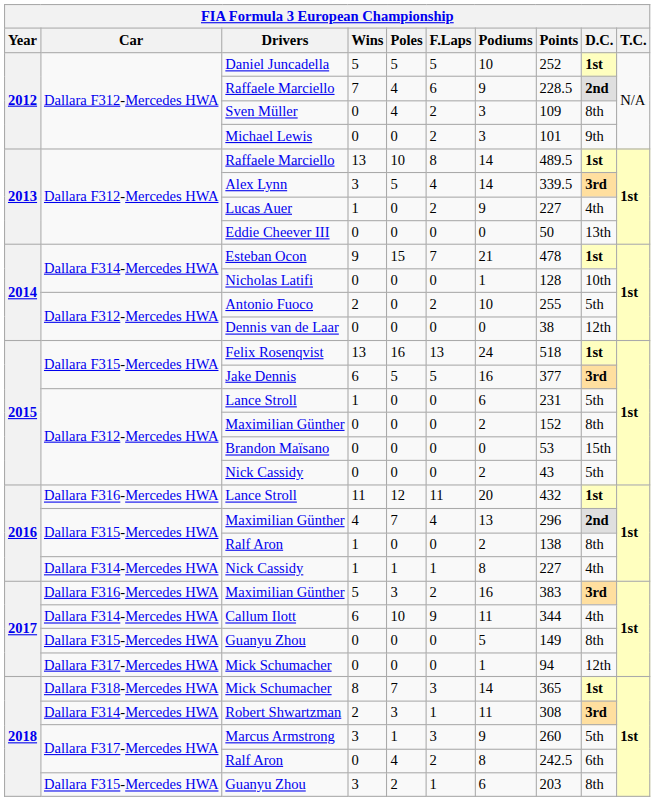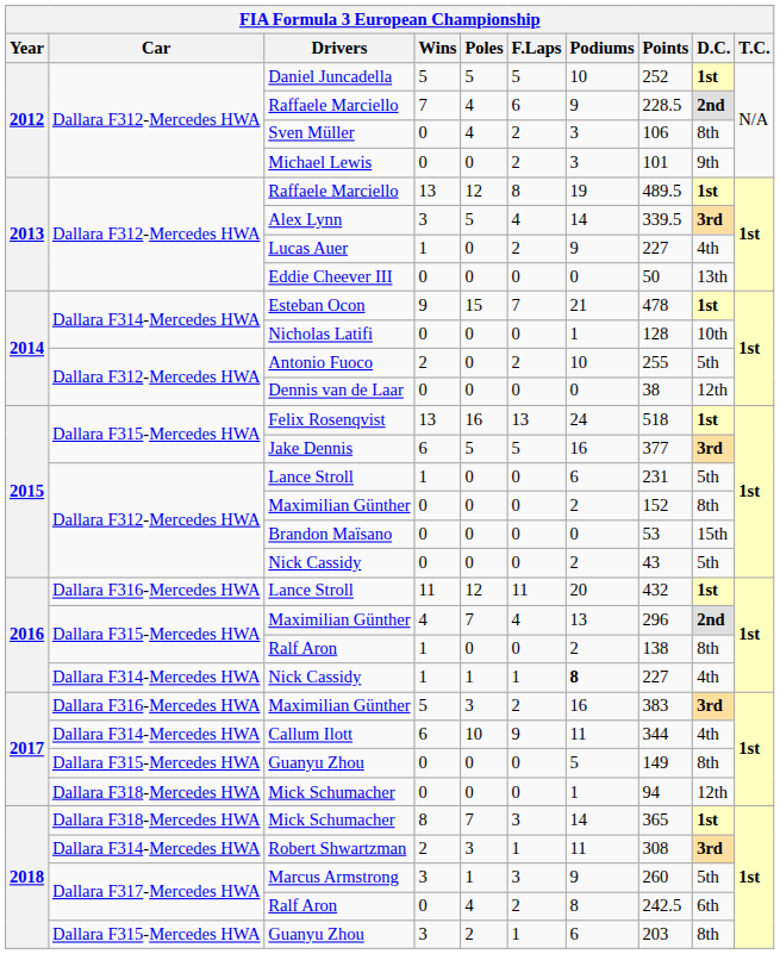 <table class="wikitable" style="font-size:85%">
 <tr>
 <th colspan="10" align="center"><a href='#'>FIA Formula 3 European Championship</a></th>
 </tr>
 <tr>
 <th>Year</th>
 <th>Car</th>
 <th>Drivers</th>
 <th>Wins</th>
 <th>Poles</th>
 <th>F.Laps</th>
 <th>Podiums</th>
 <th>Points</th>
 <th>D.C.</th>
 <th>T.C.</th>
 </tr>
 <tr>
 <th rowspan="4"><a href='#'>2012</a></th>
 <td rowspan="4"><a href='#'>Dallara F312</a>-<a href='#'>Mercedes HWA</a></td>
 <td> <a href='#'>Daniel Juncadella</a></td>
 <td>5</td>
 <td>5</td>
 <td>5</td>
 <td>10</td>
 <td>252</td>
 <td style="background:#FFFFBF;"><strong>1st</strong></td>
 <td rowspan="4">N/A</td>
 </tr>
 <tr>
 <td> <a href='#'>Raffaele Marciello</a></td>
 <td>7</td>
 <td>4</td>
 <td>6</td>
 <td>9</td>
 <td>228.5</td>
 <td style="background:#DFDFDF;"><strong>2nd</strong></td>
 </tr>
 <tr>
 <td> <a href='#'>Sven Müller</a></td>
 <td>0</td>
 <td>4</td>
 <td>2</td>
 <td>3</td>
-<td>109</td>
+<td>106</td>
 <td>8th</td>
 </tr>
 <tr>
 <td> <a href='#'>Michael Lewis</a></td>
 <td>0</td>
 <td>0</td>
 <td>2</td>
 <td>3</td>
 <td>101</td>
 <td>9th</td>
 </tr>
 <tr>
 <th rowspan="4"><a href='#'>2013</a></th>
 <td rowspan="4"><a href='#'>Dallara F312</a>-<a href='#'>Mercedes HWA</a></td>
 <td> <a href='#'>Raffaele Marciello</a></td>
 <td>13</td>
-<td>10</td>
+<td>12</td>
 <td>8</td>
-<td>14</td>
+<td>19</td>
 <td>489.5</td>
 <td style="background:#FFFFBF;"><strong>1st</strong></td>
 <td rowspan="4" style="background:#FFFFBF;"><strong>1st</strong></td>
 </tr>
 <tr>
 <td> <a href='#'>Alex Lynn</a></td>
 <td>3</td>
 <td>5</td>
 <td>4</td>
 <td>14</td>
 <td>339.5</td>
 <td style="background:#FFDF9F;"><strong>3rd</strong></td>
 </tr>
 <tr>
 <td> <a href='#'>Lucas Auer</a></td>
 <td>1</td>
 <td>0</td>
 <td>2</td>
 <td>9</td>
 <td>227</td>
 <td>4th</td>
 </tr>
 <tr>
 <td> <a href='#'>Eddie Cheever III</a></td>
 <td>0</td>
 <td>0</td>
 <td>0</td>
 <td>0</td>
 <td>50</td>
 <td>13th</td>
 </tr>
 <tr>
 <th rowspan="4"><a href='#'>2014</a></th>
 <td rowspan="2"><a href='#'>Dallara F314</a>-<a href='#'>Mercedes HWA</a></td>
 <td> <a href='#'>Esteban Ocon</a></td>
 <td>9</td>
 <td>15</td>
 <td>7</td>
 <td>21</td>
 <td>478</td>
 <td style="background:#FFFFBF;"><strong>1st</strong></td>
 <td rowspan="4" style="background:#FFFFBF;"><strong>1st</strong></td>
 </tr>
 <tr>
 <td> <a href='#'>Nicholas Latifi</a></td>
 <td>0</td>
 <td>0</td>
 <td>0</td>
 <td>1</td>
 <td>128</td>
 <td>10th</td>
 </tr>
 <tr>
 <td rowspan="2"><a href='#'>Dallara F312</a>-<a href='#'>Mercedes HWA</a></td>
 <td> <a href='#'>Antonio Fuoco</a></td>
 <td>2</td>
 <td>0</td>
 <td>2</td>
 <td>10</td>
 <td>255</td>
 <td>5th</td>
 </tr>
 <tr>
 <td> <a href='#'>Dennis van de Laar</a></td>
 <td>0</td>
 <td>0</td>
 <td>0</td>
 <td>0</td>
 <td>38</td>
 <td>12th</td>
 </tr>
 <tr>
 <th rowspan="6"><a href='#'>2015</a></th>
 <td rowspan="2"><a href='#'>Dallara F315</a>-<a href='#'>Mercedes HWA</a></td>
 <td> <a href='#'>Felix Rosenqvist</a></td>
 <td>13</td>
 <td>16</td>
 <td>13</td>
 <td>24</td>
 <td>518</td>
 <td style="background:#FFFFBF;"><strong>1st</strong></td>
 <td rowspan="6" style="background:#FFFFBF;"><strong>1st</strong></td>
 </tr>
 <tr>
 <td> <a href='#'>Jake Dennis</a></td>
 <td>6</td>
 <td>5</td>
 <td>5</td>
 <td>16</td>
 <td>377</td>
 <td style="background:#FFDF9F;"><strong>3rd</strong></td>
 </tr>
 <tr>
 <td rowspan="4"><a href='#'>Dallara F312</a>-<a href='#'>Mercedes HWA</a></td>
 <td> <a href='#'>Lance Stroll</a></td>
 <td>1</td>
 <td>0</td>
 <td>0</td>
 <td>6</td>
 <td>231</td>
 <td>5th</td>
 </tr>
 <tr>
 <td> <a href='#'>Maximilian Günther</a></td>
 <td>0</td>
 <td>0</td>
 <td>0</td>
 <td>2</td>
 <td>152</td>
 <td>8th</td>
 </tr>
 <tr>
 <td> <a href='#'>Brandon Maïsano</a></td>
 <td>0</td>
 <td>0</td>
 <td>0</td>
 <td>0</td>
 <td>53</td>
 <td>15th</td>
 </tr>
 <tr>
 <td> <a href='#'>Nick Cassidy</a></td>
 <td>0</td>
 <td>0</td>
 <td>0</td>
 <td>2</td>
 <td>43</td>
 <td>5th</td>
 </tr>
 <tr>
 <th rowspan="4"><a href='#'>2016</a></th>
 <td><a href='#'>Dallara F316</a>-<a href='#'>Mercedes HWA</a></td>
 <td> <a href='#'>Lance Stroll</a></td>
 <td>11</td>
 <td>12</td>
 <td>11</td>
 <td>20</td>
 <td>432</td>
 <td style="background:#FFFFBF;"><strong>1st</strong></td>
 <td rowspan=4 style="background:#FFFFBF;"><strong>1st</strong></td>
 </tr>
 <tr>
 <td rowspan=2><a href='#'>Dallara F315</a>-<a href='#'>Mercedes HWA</a></td>
 <td> <a href='#'>Maximilian Günther</a></td>
 <td>4</td>
 <td>7</td>
 <td>4</td>
 <td>13</td>
 <td>296</td>
 <td style="background:#DFDFDF;"><strong>2nd</strong></td>
 </tr>
 <tr>
 <td> <a href='#'>Ralf Aron</a></td>
 <td>1</td>
 <td>0</td>
 <td>0</td>
 <td>2</td>
 <td>138</td>
 <td>8th</td>
 </tr>
 <tr>
 <td><a href='#'>Dallara F314</a>-<a href='#'>Mercedes HWA</a></td>
 <td> <a href='#'>Nick Cassidy</a></td>
 <td>1</td>
 <td>1</td>
 <td>1</td>
-<td>8</td>
+<td><strong>8</strong></td>
 <td>227</td>
 <td>4th</td>
 </tr>
 <tr>
 <th rowspan="4"><a href='#'>2017</a></th>
 <td><a href='#'>Dallara F316</a>-<a href='#'>Mercedes HWA</a></td>
 <td> <a href='#'>Maximilian Günther</a></td>
 <td>5</td>
 <td>3</td>
 <td>2</td>
 <td>16</td>
 <td>383</td>
 <td style="background:#FFDF9F;"><strong>3rd</strong></td>
 <td rowspan="4" style="background:#FFFFBF;"><strong>1st</strong></td>
 </tr>
 <tr>
 <td><a href='#'>Dallara F314</a>-<a href='#'>Mercedes HWA</a></td>
 <td> <a href='#'>Callum Ilott</a></td>
 <td>6</td>
 <td>10</td>
 <td>9</td>
 <td>11</td>
 <td>344</td>
 <td>4th</td>
 </tr>
 <tr>
 <td><a href='#'>Dallara F315</a>-<a href='#'>Mercedes HWA</a></td>
 <td> <a href='#'>Guanyu Zhou</a></td>
 <td>0</td>
 <td>0</td>
 <td>0</td>
 <td>5</td>
 <td>149</td>
 <td>8th</td>
 </tr>
 <tr>
-<td><a href='#'>Dallara F317</a>-<a href='#'>Mercedes HWA</a></td>
+<td><a href='#'>Dallara F318</a>-<a href='#'>Mercedes HWA</a></td>
 <td> <a href='#'>Mick Schumacher</a></td>
 <td>0</td>
 <td>0</td>
 <td>0</td>
 <td>1</td>
 <td>94</td>
 <td>12th</td>
 </tr>
 <tr>
 <th rowspan="5"><a href='#'>2018</a></th>
 <td><a href='#'>Dallara F318</a>-<a href='#'>Mercedes HWA</a></td>
 <td> <a href='#'>Mick Schumacher</a></td>
 <td>8</td>
 <td>7</td>
 <td>3</td>
 <td>14</td>
 <td>365</td>
 <td style="background:#FFFFBF;"><strong>1st</strong></td>
 <td rowspan="5" style="background:#FFFFBF;"><strong>1st</strong></td>
 </tr>
 <tr>
 <td><a href='#'>Dallara F314</a>-<a href='#'>Mercedes HWA</a></td>
 <td> <a href='#'>Robert Shwartzman</a></td>
 <td>2</td>
 <td>3</td>
 <td>1</td>
 <td>11</td>
 <td>308</td>
 <td style="background:#FFDF9F;"><strong>3rd</strong></td>
 </tr>
 <tr>
 <td rowspan=2><a href='#'>Dallara F317</a>-<a href='#'>Mercedes HWA</a></td>
 <td> <a href='#'>Marcus Armstrong</a></td>
 <td>3</td>
 <td>1</td>
 <td>3</td>
 <td>9</td>
 <td>260</td>
 <td>5th</td>
 </tr>
 <tr>
 <td> <a href='#'>Ralf Aron</a></td>
 <td>0</td>
 <td>4</td>
 <td>2</td>
 <td>8</td>
 <td>242.5</td>
 <td>6th</td>
 </tr>
 <tr>
 <td><a href='#'>Dallara F315</a>-<a href='#'>Mercedes HWA</a></td>
 <td> <a href='#'>Guanyu Zhou</a></td>
 <td>3</td>
 <td>2</td>
 <td>1</td>
 <td>6</td>
 <td>203</td>
 <td>8th</td>
 </tr>
 </table>
